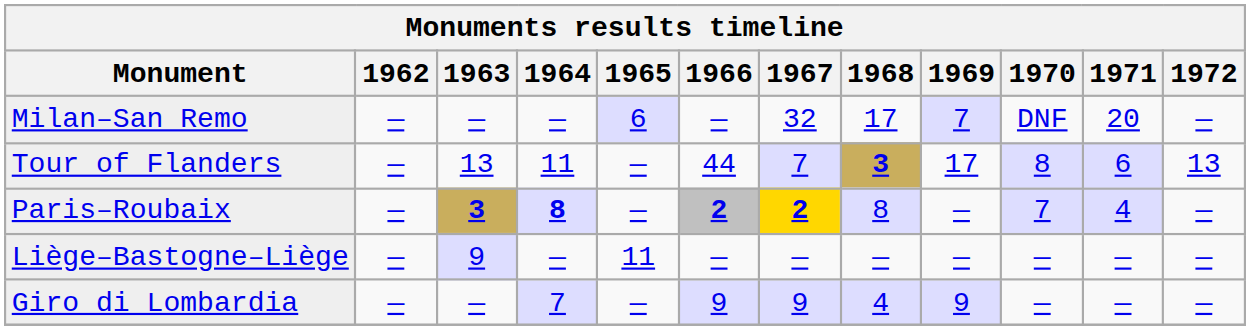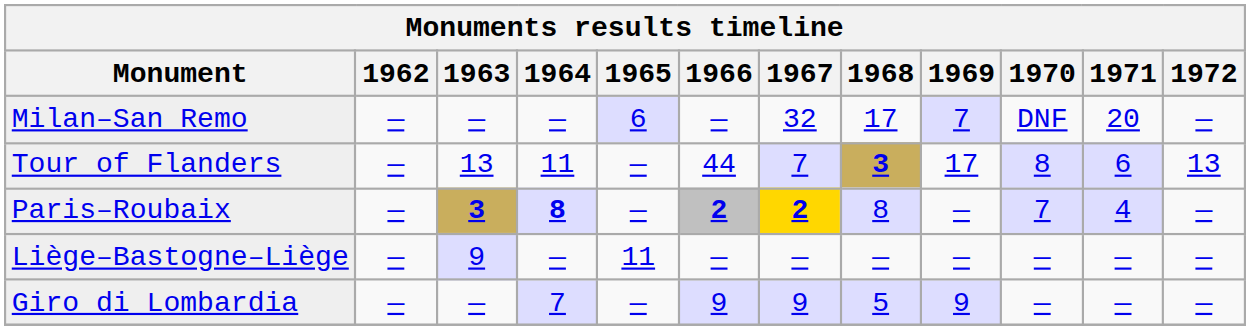 <table class="wikitable">
 <tr>
 <th scope="col" colspan=19 align=center>Monuments results timeline</th>
 </tr>
 <tr>
 <th>Monument</th>
 <th scope="col">1962</th>
 <th scope="col">1963</th>
 <th scope="col">1964</th>
 <th scope="col">1965</th>
 <th scope="col">1966</th>
 <th scope="col">1967</th>
 <th scope="col">1968</th>
 <th scope="col">1969</th>
 <th scope="col">1970</th>
 <th scope="col">1971</th>
 <th scope="col">1972</th>
 </tr>
 <tr style="text-align:center;">
 <td style="text-align:left; background:#efefef;"><a href='#'>Milan–San Remo</a></td>
 <td><a href='#'>—</a></td>
 <td><a href='#'>—</a></td>
 <td><a href='#'>—</a></td>
 <td style="background:#ddddff;"><a href='#'>6</a></td>
 <td><a href='#'>—</a></td>
 <td><a href='#'>32</a></td>
 <td><a href='#'>17</a></td>
 <td style="background:#ddddff;"><a href='#'>7</a></td>
 <td><a href='#'>DNF</a></td>
 <td><a href='#'>20</a></td>
 <td><a href='#'>—</a></td>
 </tr>
 <tr style="text-align:center;">
 <td style="text-align:left; background:#efefef;"><a href='#'>Tour of Flanders</a></td>
 <td><a href='#'>—</a></td>
 <td><a href='#'>13</a></td>
 <td><a href='#'>11</a></td>
 <td><a href='#'>—</a></td>
 <td><a href='#'>44</a></td>
 <td style="background:#ddddff;"><a href='#'>7</a></td>
 <td style="background:#C9AE5D;"><a href='#'><strong>3</strong></a></td>
 <td><a href='#'>17</a></td>
 <td style="background:#ddddff;"><a href='#'>8</a></td>
 <td style="background:#ddddff;"><a href='#'>6</a></td>
 <td><a href='#'>13</a></td>
 </tr>
 <tr style="text-align:center;">
 <td style="text-align:left; background:#efefef;"><a href='#'>Paris–Roubaix</a></td>
 <td><a href='#'>—</a></td>
 <td style="background:#C9AE5D;"><a href='#'><strong>3</strong></a></td>
 <td style="background:#ddddff;"><strong><a href='#'>8</a></strong></td>
 <td><a href='#'>—</a></td>
 <td style="background:#C0C0C0;"><a href='#'><strong>2</strong></a></td>
 <td style="background:gold;"><a href='#'><strong>2</strong></a></td>
 <td style="background:#ddddff;"><a href='#'>8</a></td>
 <td><a href='#'>—</a></td>
 <td style="background:#ddddff;"><a href='#'>7</a></td>
 <td style="background:#ddddff;"><a href='#'>4</a></td>
 <td><a href='#'>—</a></td>
 </tr>
 <tr style="text-align:center;">
 <td style="text-align:left; background:#efefef;"><a href='#'>Liège–Bastogne–Liège</a></td>
 <td><a href='#'>—</a></td>
 <td style="background:#ddddff;"><a href='#'>9</a></td>
 <td><a href='#'>—</a></td>
 <td><a href='#'>11</a></td>
 <td><a href='#'>—</a></td>
 <td><a href='#'>—</a></td>
 <td><a href='#'>—</a></td>
 <td><a href='#'>—</a></td>
 <td><a href='#'>—</a></td>
 <td><a href='#'>—</a></td>
 <td><a href='#'>—</a></td>
 </tr>
 <tr style="text-align:center;">
 <td style="text-align:left; background:#efefef;"><a href='#'>Giro di Lombardia</a></td>
 <td><a href='#'>—</a></td>
 <td><a href='#'>—</a></td>
 <td style="background:#ddddff;"><a href='#'>7</a></td>
 <td><a href='#'>—</a></td>
 <td style="background:#ddddff;"><a href='#'>9</a></td>
 <td style="background:#ddddff;"><a href='#'>9</a></td>
-<td style="background:#ddddff;"><a href='#'>4</a></td>
+<td style="background:#ddddff;"><a href='#'>5</a></td>
 <td style="background:#ddddff;"><a href='#'>9</a></td>
 <td><a href='#'>—</a></td>
 <td><a href='#'>—</a></td>
 <td><a href='#'>—</a></td>
 </tr>
 <tr>
 </tr>
 </table>
